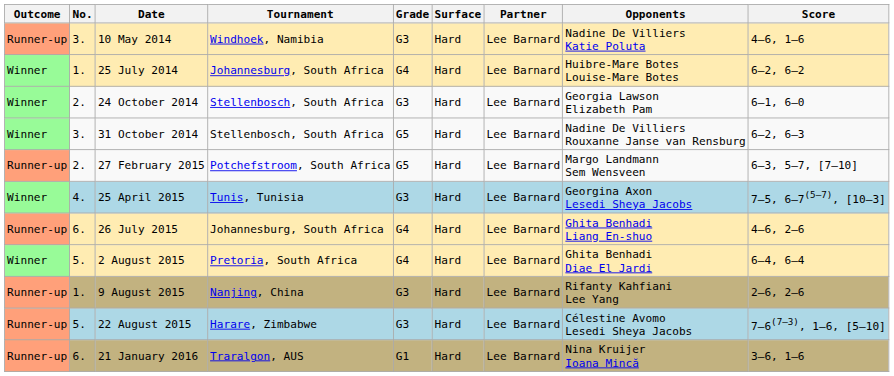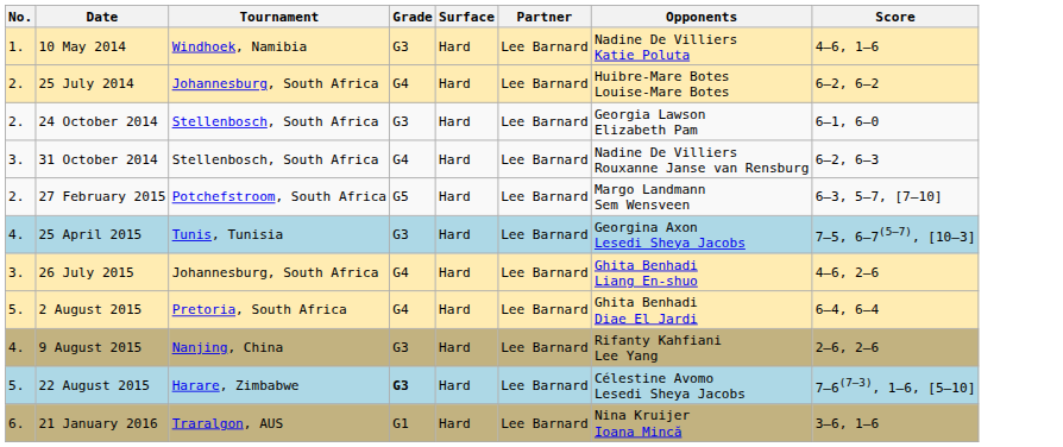 <table class="sortable wikitable" style=font-size:97%>
 <tr>
-<th>Outcome</th>
 <th>No.</th>
 <th>Date</th>
 <th>Tournament</th>
 <th>Grade</th>
 <th>Surface</th>
 <th>Partner</th>
 <th>Opponents</th>
 <th>Score</th>
 </tr>
 <tr bgcolor=#ffecb2>
-<td style="background:#ffa07a;">Runner-up</td>
-<td>3.</td>
+<td>1.</td>
 <td>10 May 2014</td>
 <td><a href='#'>Windhoek</a>, Namibia</td>
 <td>G3</td>
 <td>Hard</td>
 <td> Lee Barnard</td>
 <td> Nadine De Villiers <br>  <a href='#'>Katie Poluta</a></td>
 <td>4–6, 1–6</td>
 </tr>
 <tr bgcolor=#ffecb2>
-<td bgcolor="98FB98">Winner</td>
-<td>1.</td>
+<td>2.</td>
 <td>25 July 2014</td>
 <td><a href='#'>Johannesburg</a>, South Africa</td>
 <td>G4</td>
 <td>Hard</td>
 <td> Lee Barnard</td>
 <td> Huibre-Mare Botes <br>  Louise-Mare Botes</td>
 <td>6–2, 6–2</td>
 </tr>
 <tr>
-<td bgcolor="98FB98">Winner</td>
 <td>2.</td>
 <td>24 October 2014</td>
 <td><a href='#'>Stellenbosch</a>, South Africa</td>
 <td>G3</td>
 <td>Hard</td>
 <td> Lee Barnard</td>
 <td> Georgia Lawson <br>  Elizabeth Pam</td>
 <td>6–1, 6–0</td>
 </tr>
 <tr>
-<td bgcolor="98FB98">Winner</td>
 <td>3.</td>
 <td>31 October 2014</td>
 <td>Stellenbosch, South Africa</td>
-<td>G5</td>
+<td>G4</td>
 <td>Hard</td>
 <td> Lee Barnard</td>
 <td> Nadine De Villiers <br>  Rouxanne Janse van Rensburg</td>
 <td>6–2, 6–3</td>
 </tr>
 <tr>
-<td style="background:#ffa07a;">Runner-up</td>
 <td>2.</td>
 <td>27 February 2015</td>
 <td><a href='#'>Potchefstroom</a>, South Africa</td>
 <td>G5</td>
 <td>Hard</td>
 <td> Lee Barnard</td>
 <td> Margo Landmann <br>  Sem Wensveen</td>
 <td>6–3, 5–7, [7–10]</td>
 </tr>
 <tr bgcolor="lightblue">
-<td bgcolor="98FB98">Winner</td>
 <td>4.</td>
 <td>25 April 2015</td>
 <td><a href='#'>Tunis</a>, Tunisia</td>
 <td>G3</td>
 <td>Hard</td>
 <td> Lee Barnard</td>
 <td> Georgina Axon <br>  <a href='#'>Lesedi Sheya Jacobs</a></td>
 <td>7–5, 6–7<sup>(5–7)</sup>, [10–3]</td>
 </tr>
 <tr bgcolor=#ffecb2>
-<td style="background:#ffa07a;">Runner-up</td>
-<td>6.</td>
+<td>3.</td>
 <td>26 July 2015</td>
 <td>Johannesburg, South Africa</td>
 <td>G4</td>
 <td>Hard</td>
 <td> Lee Barnard</td>
 <td> <a href='#'>Ghita Benhadi</a> <br>  <a href='#'>Liang En-shuo</a></td>
 <td>4–6, 2–6</td>
 </tr>
 <tr bgcolor=#ffecb2>
-<td bgcolor="98FB98">Winner</td>
 <td>5.</td>
 <td>2 August 2015</td>
 <td><a href='#'>Pretoria</a>, South Africa</td>
 <td>G4</td>
 <td>Hard</td>
 <td> Lee Barnard</td>
 <td> Ghita Benhadi <br>  <a href='#'>Diae El Jardi</a></td>
 <td>6–4, 6–4</td>
 </tr>
 <tr bgcolor=#C2B280>
-<td style="background:#ffa07a;">Runner-up</td>
-<td>1.</td>
+<td>4.</td>
 <td>9 August 2015</td>
 <td><a href='#'>Nanjing</a>, China</td>
 <td>G3</td>
 <td>Hard</td>
 <td> Lee Barnard</td>
 <td> Rifanty Kahfiani <br>  Lee Yang</td>
 <td>2–6, 2–6</td>
 </tr>
 <tr bgcolor="lightblue">
-<td style="background:#ffa07a;">Runner-up</td>
 <td>5.</td>
 <td>22 August 2015</td>
 <td><a href='#'>Harare</a>, Zimbabwe</td>
-<td>G3</td>
+<td><strong>G3</strong></td>
 <td>Hard</td>
 <td> Lee Barnard</td>
 <td> Célestine Avomo <br>  Lesedi Sheya Jacobs</td>
 <td>7–6<sup>(7–3)</sup>, 1–6, [5–10]</td>
 </tr>
 <tr bgcolor=#C2B280>
-<td style="background:#ffa07a;">Runner-up</td>
 <td>6.</td>
 <td>21 January 2016</td>
 <td><a href='#'>Traralgon</a>, AUS</td>
 <td>G1</td>
 <td>Hard</td>
 <td> Lee Barnard</td>
 <td> Nina Kruijer <br>  <a href='#'>Ioana Mincă</a></td>
 <td>3–6, 1–6</td>
 </tr>
 </table>
